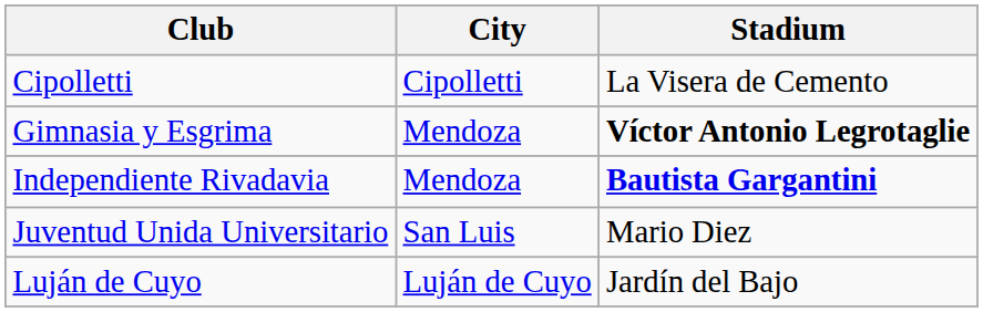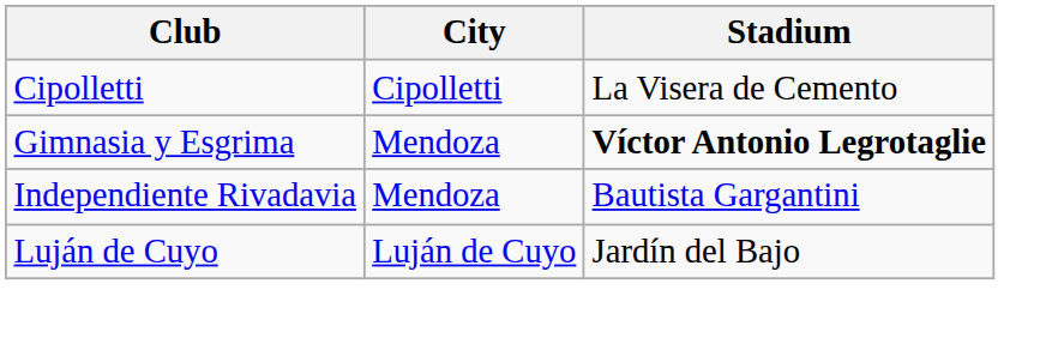 <table class="wikitable sortable">
 <tr>
 <th>Club</th>
 <th>City</th>
 <th>Stadium</th>
 </tr>
 <tr>
 <td> <a href='#'>Cipolletti</a></td>
 <td><a href='#'>Cipolletti</a></td>
 <td>La Visera de Cemento</td>
 </tr>
 <tr>
 <td> <a href='#'>Gimnasia y Esgrima</a></td>
 <td><a href='#'>Mendoza</a></td>
 <td><strong>Víctor Antonio Legrotaglie</strong></td>
 </tr>
 <tr>
 <td> <a href='#'>Independiente Rivadavia</a></td>
 <td><a href='#'>Mendoza</a></td>
-<td><strong><a href='#'>Bautista Gargantini</a></strong></td>
-</tr>
-<tr>
-<td> <a href='#'>Juventud Unida Universitario</a></td>
-<td><a href='#'>San Luis</a></td>
-<td>Mario Diez</td>
+<td><a href='#'>Bautista Gargantini</a></td>
 </tr>
 <tr>
 <td> <a href='#'>Luján de Cuyo</a></td>
 <td><a href='#'>Luján de Cuyo</a></td>
 <td>Jardín del Bajo</td>
 </tr>
 </table>
